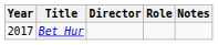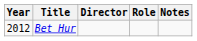 <table class="wikitable sortable">
 <tr>
 <th>Year</th>
 <th class="unsortable">Title</th>
 <th class="unsortable">Director</th>
 <th class="unsortable">Role</th>
 <th class="unsortable">Notes</th>
 </tr>
 <tr>
-<td>2017</td>
+<td>2012</td>
 <td><em><a href='#'>Bet Hur</a></em></td>
 <td></td>
 <td></td>
 <td></td>
 </tr>
 </table>
